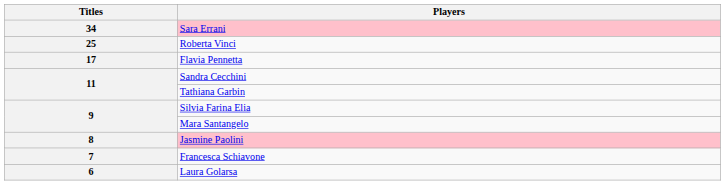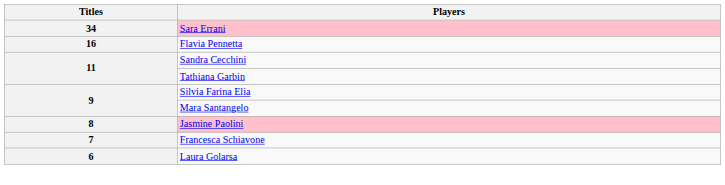 <table class="wikitable" width=90% style="font-size:100%; text-align:left;">
 <tr>
 <th>Titles</th>
 <th>Players</th>
 </tr>
 <tr>
 <th>34</th>
 <td bgcolor=pink><a href='#'>Sara Errani</a></td>
 </tr>
 <tr>
-<th>25</th>
-<td><a href='#'>Roberta Vinci</a></td>
-</tr>
-<tr>
-<th>17</th>
+<th>16</th>
 <td><a href='#'>Flavia Pennetta</a></td>
 </tr>
 <tr>
 <th rowspan=2>11</th>
 <td><a href='#'>Sandra Cecchini</a></td>
 </tr>
 <tr>
 <td><a href='#'>Tathiana Garbin</a></td>
 </tr>
 <tr>
 <th rowspan=2>9</th>
 <td><a href='#'>Silvia Farina Elia</a></td>
 </tr>
 <tr>
 <td><a href='#'>Mara Santangelo</a></td>
 </tr>
 <tr>
 <th>8</th>
 <td bgcolor=pink><a href='#'>Jasmine Paolini</a></td>
 </tr>
 <tr>
 <th>7</th>
 <td><a href='#'>Francesca Schiavone</a></td>
 </tr>
 <tr>
 <th>6</th>
 <td><a href='#'>Laura Golarsa</a></td>
 </tr>
 </table>
